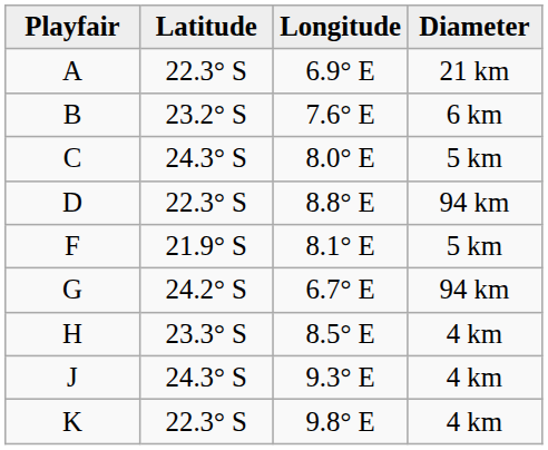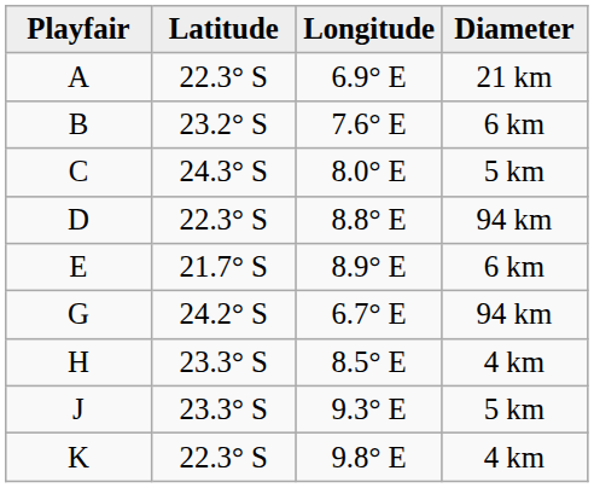 <table class="wikitable">
 <tr>
 <th width="25%" style="background:#eeeeee;">Playfair</th>
 <th width="25%" style="background:#eeeeee;">Latitude</th>
 <th width="25%" style="background:#eeeeee;">Longitude</th>
 <th width="25%" style="background:#eeeeee;">Diameter</th>
 </tr>
 <tr>
 <td align="center">A</td>
 <td align="center">22.3° S</td>
 <td align="center">6.9° E</td>
 <td align="center">21 km</td>
 </tr>
 <tr>
 <td align="center">B</td>
 <td align="center">23.2° S</td>
 <td align="center">7.6° E</td>
 <td align="center">6 km</td>
 </tr>
 <tr>
 <td align="center">C</td>
 <td align="center">24.3° S</td>
 <td align="center">8.0° E</td>
 <td align="center">5 km</td>
 </tr>
 <tr>
 <td align="center">D</td>
 <td align="center">22.3° S</td>
 <td align="center">8.8° E</td>
 <td align="center">94 km</td>
 </tr>
 <tr>
-<td align="center">F</td>
-<td align="center">21.9° S</td>
-<td align="center">8.1° E</td>
-<td align="center">5 km</td>
+<td align="center">E</td>
+<td align="center">21.7° S</td>
+<td align="center">8.9° E</td>
+<td align="center">6 km</td>
 </tr>
 <tr>
 <td align="center">G</td>
 <td align="center">24.2° S</td>
 <td align="center">6.7° E</td>
 <td align="center">94 km</td>
 </tr>
 <tr>
 <td align="center">H</td>
 <td align="center">23.3° S</td>
 <td align="center">8.5° E</td>
 <td align="center">4 km</td>
 </tr>
 <tr>
 <td align="center">J</td>
-<td align="center">24.3° S</td>
+<td align="center">23.3° S</td>
 <td align="center">9.3° E</td>
-<td align="center">4 km</td>
+<td align="center">5 km</td>
 </tr>
 <tr>
 <td align="center">K</td>
 <td align="center">22.3° S</td>
 <td align="center">9.8° E</td>
 <td align="center">4 km</td>
 </tr>
 </table>
